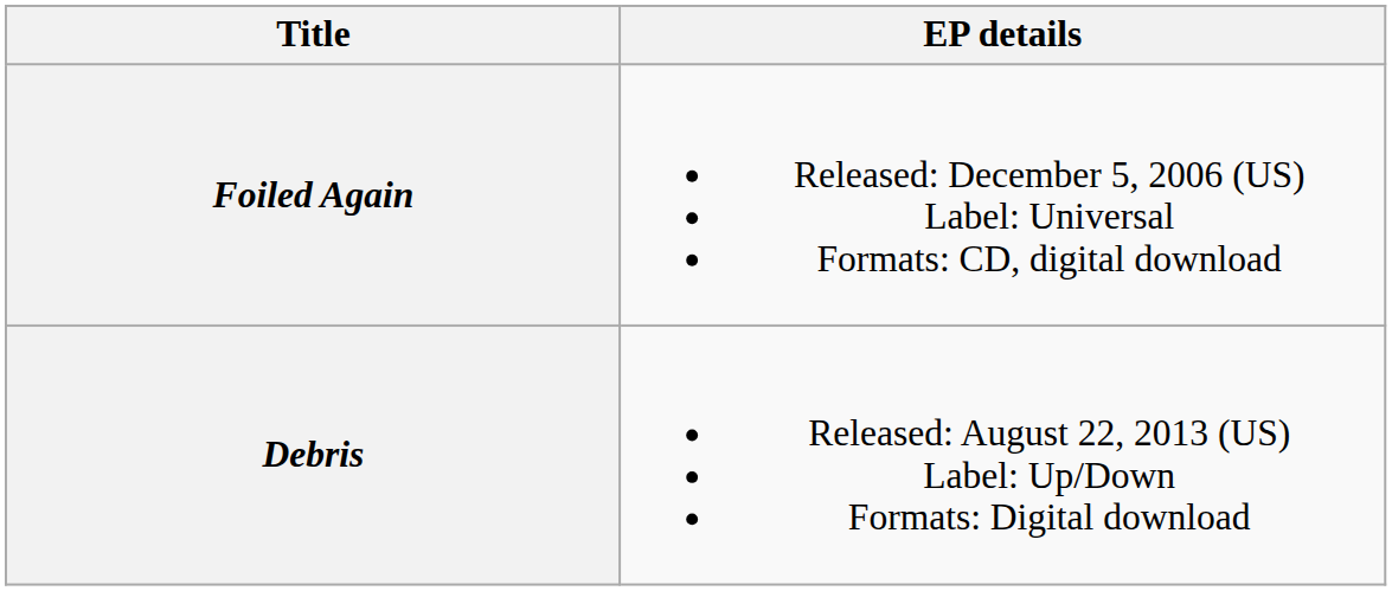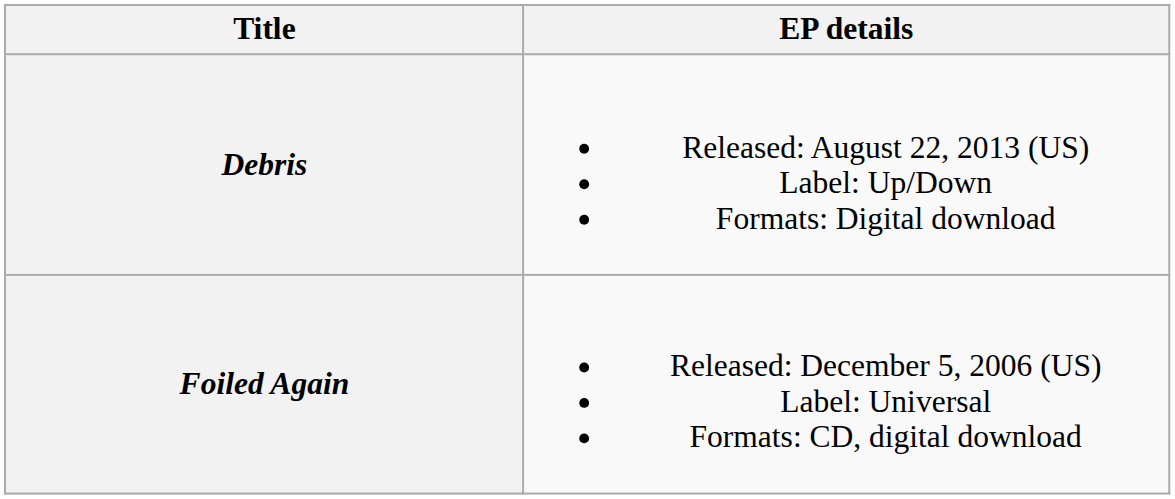 <table class="wikitable plainrowheaders" style="text-align:center;">
 <tr>
 <th scope="col" style="width:16em;">Title</th>
 <th scope="col" style="width:20em;">EP details</th>
 </tr>
 <tr>
+<th scope="row"><em>Debris</em></th>
+<td><br><ul><li>Released: August 22, 2013 <span>(US)</span></li><li>Label: Up/Down</li><li>Formats: Digital download</li></ul></td>
+</tr>
+<tr>
 <th scope="row"><em>Foiled Again</em></th>
 <td><br><ul><li>Released: December 5, 2006 <span>(US)</span></li><li>Label: Universal</li><li>Formats: CD, digital download</li></ul></td>
 </tr>
-<tr>
-<th scope="row"><em>Debris</em></th>
-<td><br><ul><li>Released: August 22, 2013 <span>(US)</span></li><li>Label: Up/Down</li><li>Formats: Digital download</li></ul></td>
-</tr>
 </table>
